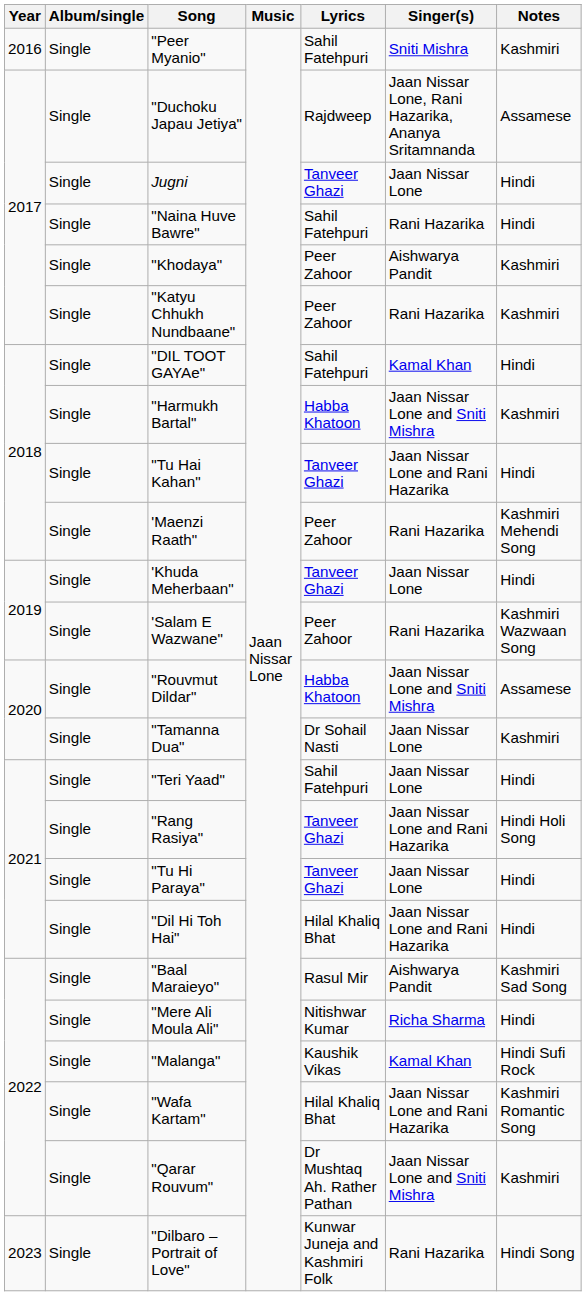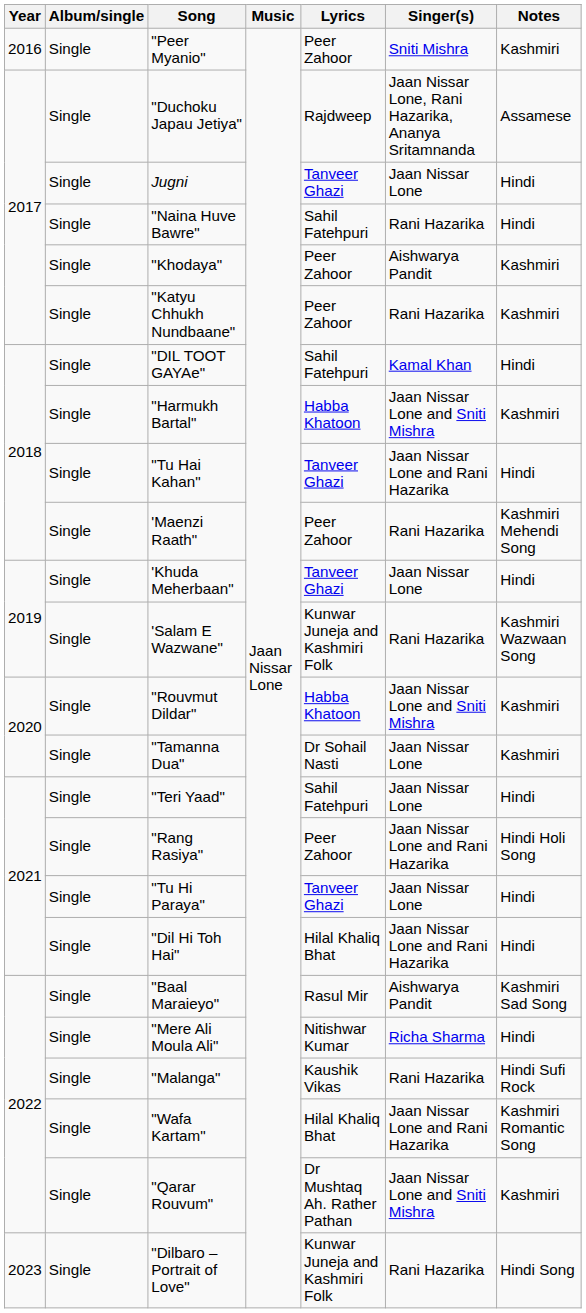 <table class="wikitable sortable">
 <tr>
 <th>Year</th>
 <th>Album/single</th>
 <th>Song</th>
 <th>Music</th>
 <th>Lyrics</th>
 <th>Singer(s)</th>
 <th>Notes</th>
 </tr>
 <tr>
 <td>2016</td>
 <td>Single</td>
 <td>"Peer Myanio"</td>
 <td rowspan="24">Jaan Nissar Lone</td>
-<td>Sahil Fatehpuri</td>
+<td>Peer Zahoor</td>
 <td><a href='#'>Sniti Mishra</a></td>
 <td>Kashmiri</td>
 </tr>
 <tr>
 <td rowspan="5">2017</td>
 <td>Single</td>
 <td>"Duchoku Japau Jetiya"</td>
 <td>Rajdweep</td>
 <td>Jaan Nissar Lone, Rani Hazarika, Ananya Sritamnanda</td>
 <td>Assamese</td>
 </tr>
 <tr>
 <td>Single</td>
 <td><em>Jugni</em></td>
 <td><a href='#'>Tanveer Ghazi</a></td>
 <td>Jaan Nissar Lone</td>
 <td>Hindi</td>
 </tr>
 <tr>
 <td>Single</td>
 <td>"Naina Huve Bawre"</td>
 <td>Sahil Fatehpuri</td>
 <td>Rani Hazarika</td>
 <td>Hindi</td>
 </tr>
 <tr>
 <td>Single</td>
 <td>"Khodaya"</td>
 <td>Peer Zahoor</td>
 <td>Aishwarya Pandit</td>
 <td>Kashmiri</td>
 </tr>
 <tr>
 <td>Single</td>
 <td>"Katyu Chhukh Nundbaane"</td>
 <td>Peer Zahoor</td>
 <td>Rani Hazarika</td>
 <td>Kashmiri</td>
 </tr>
 <tr>
 <td rowspan="4">2018</td>
 <td>Single</td>
 <td>"DIL TOOT GAYAe"</td>
 <td>Sahil Fatehpuri</td>
 <td><a href='#'>Kamal Khan</a></td>
 <td>Hindi</td>
 </tr>
 <tr>
 <td>Single</td>
 <td>"Harmukh Bartal"</td>
 <td><a href='#'>Habba Khatoon</a></td>
 <td>Jaan Nissar Lone and <a href='#'>Sniti Mishra</a></td>
 <td>Kashmiri</td>
 </tr>
 <tr>
 <td>Single</td>
 <td>"Tu Hai Kahan"</td>
 <td><a href='#'>Tanveer Ghazi</a></td>
 <td>Jaan Nissar Lone and Rani Hazarika</td>
 <td>Hindi</td>
 </tr>
 <tr>
 <td>Single</td>
 <td>'Maenzi Raath"</td>
 <td>Peer Zahoor</td>
 <td>Rani Hazarika</td>
 <td>Kashmiri Mehendi Song</td>
 </tr>
 <tr>
 <td rowspan="2">2019</td>
 <td>Single</td>
 <td>'Khuda Meherbaan"</td>
 <td><a href='#'>Tanveer Ghazi</a></td>
 <td>Jaan Nissar Lone</td>
 <td>Hindi</td>
 </tr>
 <tr>
 <td>Single</td>
 <td>'Salam E Wazwane"</td>
-<td>Peer Zahoor</td>
+<td>Kunwar Juneja and Kashmiri Folk</td>
 <td>Rani Hazarika</td>
 <td>Kashmiri Wazwaan Song</td>
 </tr>
 <tr>
 <td rowspan="2">2020</td>
 <td>Single</td>
 <td>"Rouvmut Dildar"</td>
 <td><a href='#'>Habba Khatoon</a></td>
 <td>Jaan Nissar Lone and <a href='#'>Sniti Mishra</a></td>
-<td>Assamese</td>
+<td>Kashmiri</td>
 </tr>
 <tr>
 <td>Single</td>
 <td>"Tamanna Dua"</td>
 <td>Dr Sohail Nasti</td>
 <td>Jaan Nissar Lone</td>
 <td>Kashmiri</td>
 </tr>
 <tr>
 <td rowspan="4">2021</td>
 <td>Single</td>
 <td>"Teri Yaad"</td>
 <td>Sahil Fatehpuri</td>
 <td>Jaan Nissar Lone</td>
 <td>Hindi</td>
 </tr>
 <tr>
 <td>Single</td>
 <td>"Rang Rasiya"</td>
-<td><a href='#'>Tanveer Ghazi</a></td>
+<td>Peer Zahoor</td>
 <td>Jaan Nissar Lone and Rani Hazarika</td>
 <td>Hindi Holi Song</td>
 </tr>
 <tr>
 <td>Single</td>
 <td>"Tu Hi Paraya"</td>
 <td><a href='#'>Tanveer Ghazi</a></td>
 <td>Jaan Nissar Lone</td>
 <td>Hindi</td>
 </tr>
 <tr>
 <td>Single</td>
 <td>"Dil Hi Toh Hai"</td>
 <td>Hilal Khaliq Bhat</td>
 <td>Jaan Nissar Lone and Rani Hazarika</td>
 <td>Hindi</td>
 </tr>
 <tr>
 <td rowspan="5">2022</td>
 <td>Single</td>
 <td>"Baal Maraieyo"</td>
 <td>Rasul Mir</td>
 <td>Aishwarya Pandit</td>
 <td>Kashmiri Sad Song</td>
 </tr>
 <tr>
 <td>Single</td>
 <td>"Mere Ali Moula Ali"</td>
 <td>Nitishwar Kumar</td>
 <td><a href='#'>Richa Sharma</a></td>
 <td>Hindi</td>
 </tr>
 <tr>
 <td>Single</td>
 <td>"Malanga"</td>
 <td>Kaushik Vikas</td>
-<td><a href='#'>Kamal Khan</a></td>
+<td>Rani Hazarika</td>
 <td>Hindi Sufi Rock</td>
 </tr>
 <tr>
 <td>Single</td>
 <td>"Wafa Kartam"</td>
 <td>Hilal Khaliq Bhat</td>
 <td>Jaan Nissar Lone and Rani Hazarika</td>
 <td>Kashmiri Romantic Song</td>
 </tr>
 <tr>
 <td>Single</td>
 <td>"Qarar Rouvum"</td>
 <td>Dr Mushtaq Ah. Rather Pathan</td>
 <td>Jaan Nissar Lone and <a href='#'>Sniti Mishra</a></td>
 <td>Kashmiri</td>
 </tr>
 <tr>
 <td>2023</td>
 <td>Single</td>
 <td>"Dilbaro – Portrait of Love"</td>
 <td>Kunwar Juneja and Kashmiri Folk</td>
 <td>Rani Hazarika</td>
 <td>Hindi Song</td>
 </tr>
 </table>
